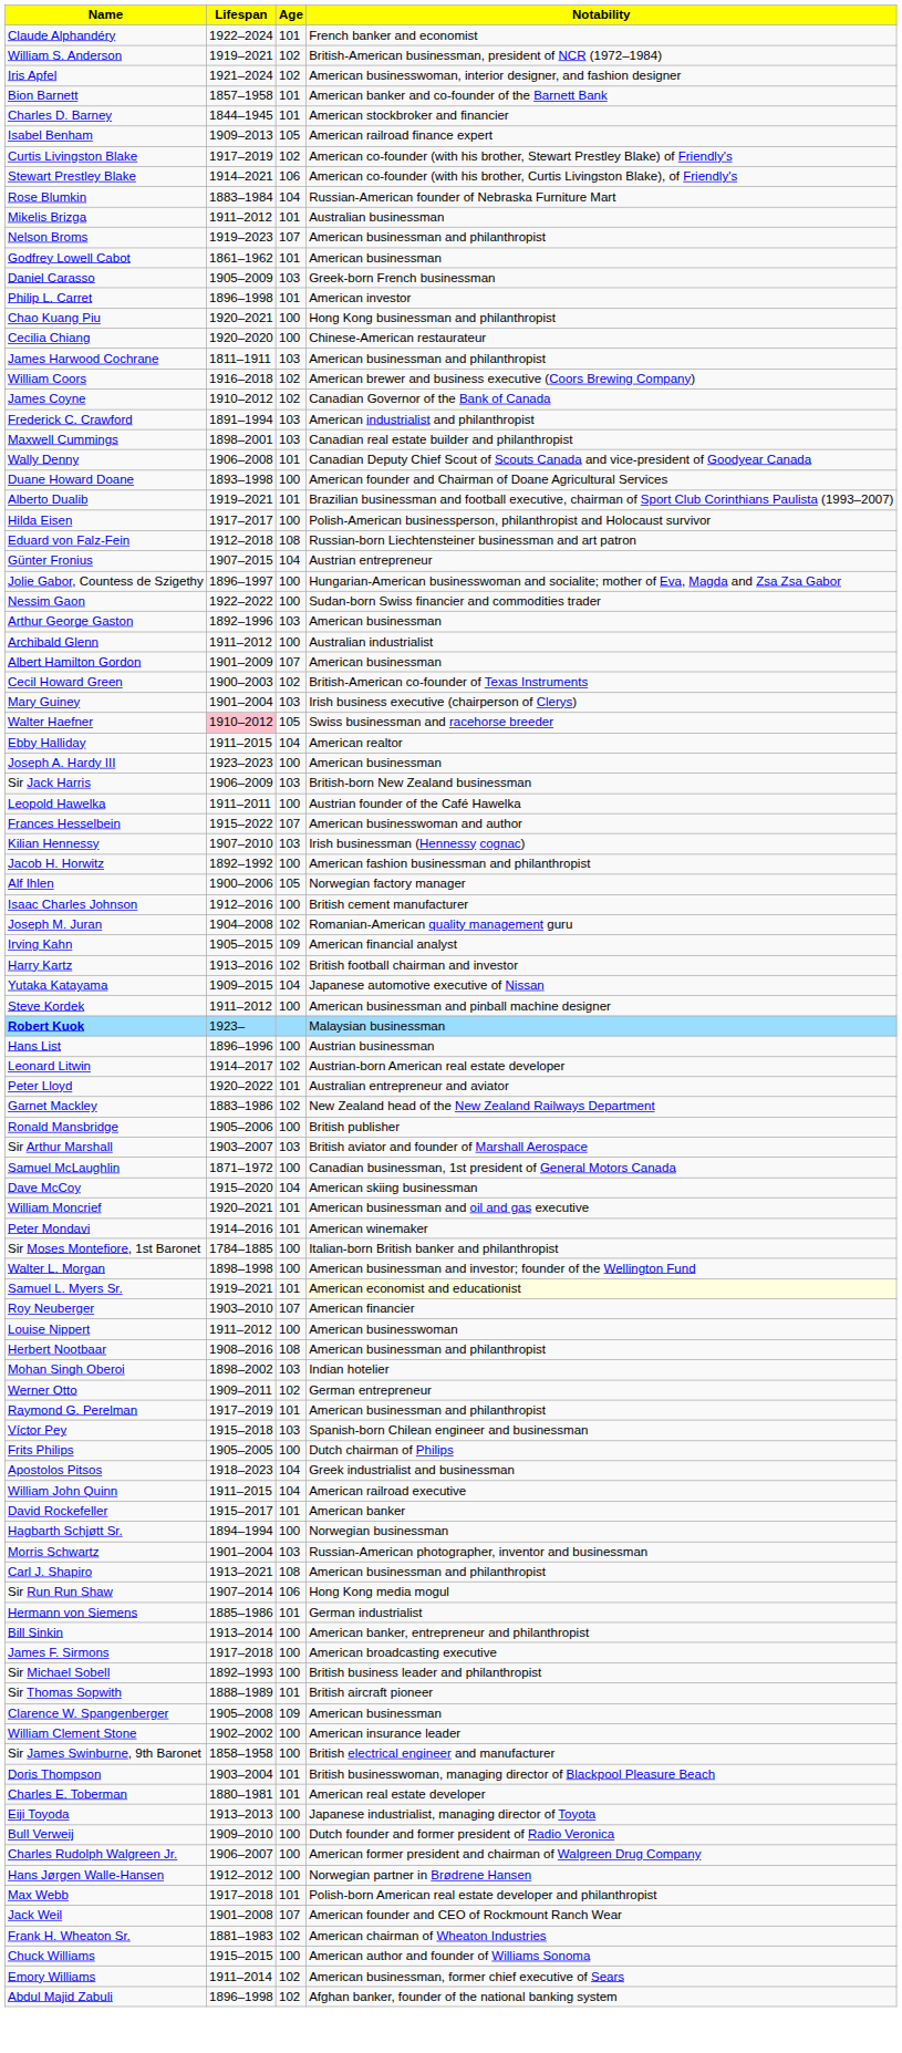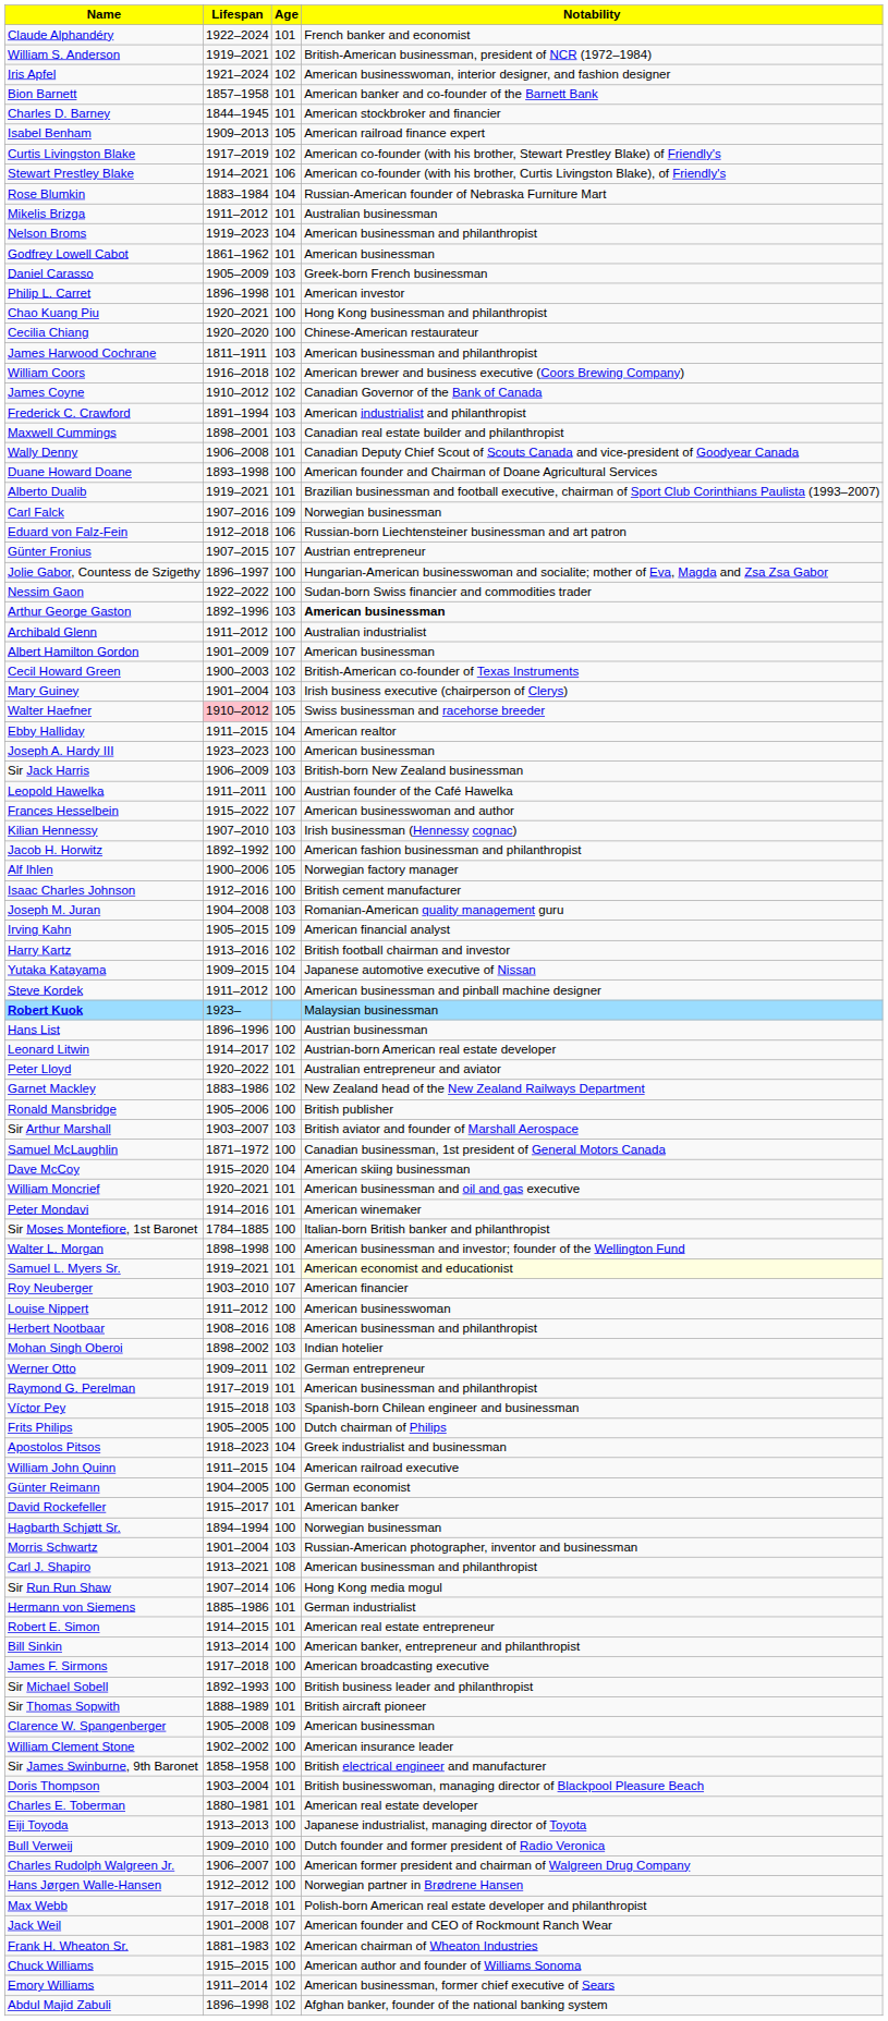 <table class="wikitable sortable">
 <tr>
 <th style="background-color:yellow;">Name</th>
 <th style="background-color:yellow;">Lifespan</th>
 <th style="background-color:yellow;">Age</th>
 <th style="background-color:yellow;">Notability</th>
 </tr>
 <tr>
 <td><a href='#'>Claude Alphandéry</a></td>
 <td>1922–2024</td>
 <td>101</td>
 <td>French banker and economist</td>
 </tr>
 <tr>
 <td><a href='#'>William S. Anderson</a></td>
 <td>1919–2021</td>
 <td>102</td>
 <td>British-American businessman, president of <a href='#'>NCR</a> (1972–1984)</td>
 </tr>
 <tr>
 <td><a href='#'>Iris Apfel</a></td>
 <td>1921–2024</td>
 <td>102</td>
 <td>American businesswoman, interior designer, and fashion designer</td>
 </tr>
 <tr>
 <td><a href='#'>Bion Barnett</a></td>
 <td>1857–1958</td>
 <td>101</td>
 <td>American banker and co-founder of the <a href='#'>Barnett Bank</a></td>
 </tr>
 <tr>
 <td><a href='#'>Charles D. Barney</a></td>
 <td>1844–1945</td>
 <td>101</td>
 <td>American stockbroker and financier</td>
 </tr>
 <tr>
 <td><a href='#'>Isabel Benham</a></td>
 <td>1909–2013</td>
 <td>105</td>
 <td>American railroad finance expert</td>
 </tr>
 <tr>
 <td><a href='#'>Curtis Livingston Blake</a></td>
 <td>1917–2019</td>
 <td>102</td>
 <td>American co-founder (with his brother, Stewart Prestley Blake) of <a href='#'>Friendly's</a></td>
 </tr>
 <tr>
 <td><a href='#'>Stewart Prestley Blake</a></td>
 <td>1914–2021</td>
 <td>106</td>
 <td>American co-founder (with his brother, Curtis Livingston Blake), of <a href='#'>Friendly's</a></td>
 </tr>
 <tr>
 <td><a href='#'>Rose Blumkin</a></td>
 <td>1883–1984</td>
 <td>104</td>
 <td>Russian-American founder of Nebraska Furniture Mart</td>
 </tr>
 <tr>
 <td><a href='#'>Mikelis Brizga</a></td>
 <td>1911–2012</td>
 <td>101</td>
 <td>Australian businessman</td>
 </tr>
 <tr>
 <td><a href='#'>Nelson Broms</a></td>
 <td>1919–2023</td>
-<td>107</td>
+<td>104</td>
 <td>American businessman and philanthropist</td>
 </tr>
 <tr>
 <td><a href='#'>Godfrey Lowell Cabot</a></td>
 <td>1861–1962</td>
 <td>101</td>
 <td>American businessman</td>
 </tr>
 <tr>
 <td><a href='#'>Daniel Carasso</a></td>
 <td>1905–2009</td>
 <td>103</td>
 <td>Greek-born French businessman</td>
 </tr>
 <tr>
 <td><a href='#'>Philip L. Carret</a></td>
 <td>1896–1998</td>
 <td>101</td>
 <td>American investor</td>
 </tr>
 <tr>
 <td><a href='#'>Chao Kuang Piu</a></td>
 <td>1920–2021</td>
 <td>100</td>
 <td>Hong Kong businessman and philanthropist</td>
 </tr>
 <tr>
 <td><a href='#'>Cecilia Chiang</a></td>
 <td>1920–2020</td>
 <td>100</td>
 <td>Chinese-American restaurateur</td>
 </tr>
 <tr>
 <td><a href='#'>James Harwood Cochrane</a></td>
 <td>1811–1911</td>
 <td>103</td>
 <td>American businessman and philanthropist</td>
 </tr>
 <tr>
 <td><a href='#'>William Coors</a></td>
 <td>1916–2018</td>
 <td>102</td>
 <td>American brewer and business executive (<a href='#'>Coors Brewing Company</a>)</td>
 </tr>
 <tr>
 <td><a href='#'>James Coyne</a></td>
 <td>1910–2012</td>
 <td>102</td>
 <td>Canadian Governor of the <a href='#'>Bank of Canada</a></td>
 </tr>
 <tr>
 <td><a href='#'>Frederick C. Crawford</a></td>
 <td>1891–1994</td>
 <td>103</td>
 <td>American <a href='#'>industrialist</a> and philanthropist</td>
 </tr>
 <tr>
 <td><a href='#'>Maxwell Cummings</a></td>
 <td>1898–2001</td>
 <td>103</td>
 <td>Canadian real estate builder and philanthropist</td>
 </tr>
 <tr>
 <td><a href='#'>Wally Denny</a></td>
 <td>1906–2008</td>
 <td>101</td>
 <td>Canadian Deputy Chief Scout of <a href='#'>Scouts Canada</a> and vice-president of <a href='#'>Goodyear Canada</a></td>
 </tr>
 <tr>
 <td><a href='#'>Duane Howard Doane</a></td>
 <td>1893–1998</td>
 <td>100</td>
 <td>American founder and Chairman of Doane Agricultural Services</td>
 </tr>
 <tr>
 <td><a href='#'>Alberto Dualib</a></td>
 <td>1919–2021</td>
 <td>101</td>
 <td>Brazilian businessman and football executive, chairman of <a href='#'>Sport Club Corinthians Paulista</a> (1993–2007)</td>
 </tr>
 <tr>
-<td><a href='#'>Hilda Eisen</a></td>
-<td>1917–2017</td>
-<td>100</td>
-<td>Polish-American businessperson, philanthropist and Holocaust survivor</td>
+<td><a href='#'>Carl Falck</a></td>
+<td>1907–2016</td>
+<td>109</td>
+<td>Norwegian businessman</td>
 </tr>
 <tr>
 <td><a href='#'>Eduard von Falz-Fein</a></td>
 <td>1912–2018</td>
-<td>108</td>
+<td>106</td>
 <td>Russian-born Liechtensteiner businessman and art patron</td>
 </tr>
 <tr>
 <td><a href='#'>Günter Fronius</a></td>
 <td>1907–2015</td>
-<td>104</td>
+<td>107</td>
 <td>Austrian entrepreneur</td>
 </tr>
 <tr>
 <td><a href='#'>Jolie Gabor</a>, Countess de Szigethy</td>
 <td>1896–1997</td>
 <td>100</td>
 <td>Hungarian-American businesswoman and socialite; mother of <a href='#'>Eva</a>, <a href='#'>Magda</a> and <a href='#'>Zsa Zsa Gabor</a></td>
 </tr>
 <tr>
 <td><a href='#'>Nessim Gaon</a></td>
 <td>1922–2022</td>
 <td>100</td>
 <td>Sudan-born Swiss financier and commodities trader</td>
 </tr>
 <tr>
 <td><a href='#'>Arthur George Gaston</a></td>
 <td>1892–1996</td>
 <td>103</td>
-<td>American businessman</td>
+<td><strong>American businessman</strong></td>
 </tr>
 <tr>
 <td><a href='#'>Archibald Glenn</a></td>
 <td>1911–2012</td>
 <td>100</td>
 <td>Australian industrialist</td>
 </tr>
 <tr>
 <td><a href='#'>Albert Hamilton Gordon</a></td>
 <td>1901–2009</td>
 <td>107</td>
 <td>American businessman</td>
 </tr>
 <tr>
 <td><a href='#'>Cecil Howard Green</a></td>
 <td>1900–2003</td>
 <td>102</td>
 <td>British-American co-founder of <a href='#'>Texas Instruments</a></td>
 </tr>
 <tr>
 <td><a href='#'>Mary Guiney</a></td>
 <td>1901–2004</td>
 <td>103</td>
 <td>Irish business executive (chairperson of <a href='#'>Clerys</a>)</td>
 </tr>
 <tr>
 <td><a href='#'>Walter Haefner</a></td>
 <td style="background: pink;">1910–2012</td>
 <td>105</td>
 <td>Swiss businessman and <a href='#'>racehorse breeder</a></td>
 </tr>
 <tr>
 <td><a href='#'>Ebby Halliday</a></td>
 <td>1911–2015</td>
 <td>104</td>
 <td>American realtor</td>
 </tr>
 <tr>
 <td><a href='#'>Joseph A. Hardy III</a></td>
 <td>1923–2023</td>
 <td>100</td>
 <td>American businessman</td>
 </tr>
 <tr>
 <td> Sir <a href='#'>Jack Harris</a></td>
 <td>1906–2009</td>
 <td>103</td>
 <td>British-born New Zealand businessman</td>
 </tr>
 <tr>
 <td><a href='#'>Leopold Hawelka</a></td>
 <td>1911–2011</td>
 <td>100</td>
 <td>Austrian founder of the Café Hawelka</td>
 </tr>
 <tr>
 <td><a href='#'>Frances Hesselbein</a></td>
 <td>1915–2022</td>
 <td>107</td>
 <td>American businesswoman and author</td>
 </tr>
 <tr>
 <td><a href='#'>Kilian Hennessy</a></td>
 <td>1907–2010</td>
 <td>103</td>
 <td>Irish businessman (<a href='#'>Hennessy</a> <a href='#'>cognac</a>)</td>
 </tr>
 <tr>
 <td><a href='#'>Jacob H. Horwitz</a></td>
 <td>1892–1992</td>
 <td>100</td>
 <td>American fashion businessman and philanthropist</td>
 </tr>
 <tr>
 <td><a href='#'>Alf Ihlen</a></td>
 <td>1900–2006</td>
 <td>105</td>
 <td>Norwegian factory manager</td>
 </tr>
 <tr>
 <td><a href='#'>Isaac Charles Johnson</a></td>
 <td>1912–2016</td>
 <td>100</td>
 <td>British cement manufacturer</td>
 </tr>
 <tr>
 <td><a href='#'>Joseph M. Juran</a></td>
 <td>1904–2008</td>
-<td>102</td>
+<td>103</td>
 <td>Romanian-American <a href='#'>quality management</a> guru</td>
 </tr>
 <tr>
 <td><a href='#'>Irving Kahn</a></td>
 <td>1905–2015</td>
 <td>109</td>
 <td>American financial analyst</td>
 </tr>
 <tr>
 <td><a href='#'>Harry Kartz</a></td>
 <td>1913–2016</td>
 <td>102</td>
 <td>British football chairman and investor</td>
 </tr>
 <tr>
 <td><a href='#'>Yutaka Katayama</a></td>
 <td>1909–2015</td>
 <td>104</td>
 <td>Japanese automotive executive of <a href='#'>Nissan</a></td>
 </tr>
 <tr>
 <td><a href='#'>Steve Kordek</a></td>
 <td>1911–2012</td>
 <td>100</td>
 <td>American businessman and pinball machine designer</td>
 </tr>
 <tr style="background-color: #9BDDFF">
 <td><strong><a href='#'>Robert Kuok</a></strong></td>
 <td>1923–</td>
 <td></td>
 <td>Malaysian businessman</td>
 </tr>
 <tr>
 <td><a href='#'>Hans List</a></td>
 <td>1896–1996</td>
 <td>100</td>
 <td>Austrian businessman</td>
 </tr>
 <tr>
 <td><a href='#'>Leonard Litwin</a></td>
 <td>1914–2017</td>
 <td>102</td>
 <td>Austrian-born American real estate developer</td>
 </tr>
 <tr>
 <td><a href='#'>Peter Lloyd</a></td>
 <td>1920–2022</td>
 <td>101</td>
 <td>Australian entrepreneur and aviator</td>
 </tr>
 <tr>
 <td><a href='#'>Garnet Mackley</a></td>
 <td>1883–1986</td>
 <td>102</td>
 <td>New Zealand head of the <a href='#'>New Zealand Railways Department</a></td>
 </tr>
 <tr>
 <td><a href='#'>Ronald Mansbridge</a></td>
 <td>1905–2006</td>
 <td>100</td>
 <td>British publisher</td>
 </tr>
 <tr>
 <td>Sir <a href='#'>Arthur Marshall</a></td>
 <td>1903–2007</td>
 <td>103</td>
 <td>British aviator and founder of <a href='#'>Marshall Aerospace</a></td>
 </tr>
 <tr>
 <td><a href='#'>Samuel McLaughlin</a></td>
 <td>1871–1972</td>
 <td>100</td>
 <td>Canadian businessman, 1st president of <a href='#'>General Motors Canada</a></td>
 </tr>
 <tr>
 <td><a href='#'>Dave McCoy</a></td>
 <td>1915–2020</td>
 <td>104</td>
 <td>American skiing businessman</td>
 </tr>
 <tr>
 <td><a href='#'>William Moncrief</a></td>
 <td>1920–2021</td>
 <td>101</td>
 <td>American businessman and <a href='#'>oil and gas</a> executive</td>
 </tr>
 <tr>
 <td><a href='#'>Peter Mondavi</a></td>
 <td>1914–2016</td>
 <td>101</td>
 <td>American winemaker</td>
 </tr>
 <tr>
 <td> Sir <a href='#'>Moses Montefiore</a>, 1st Baronet</td>
 <td>1784–1885</td>
 <td>100</td>
 <td>Italian-born British banker and philanthropist</td>
 </tr>
 <tr>
 <td><a href='#'>Walter L. Morgan</a></td>
 <td>1898–1998</td>
 <td>100</td>
 <td>American businessman and investor; founder of the <a href='#'>Wellington Fund</a></td>
 </tr>
 <tr>
 <td><a href='#'>Samuel L. Myers Sr.</a></td>
 <td>1919–2021</td>
 <td>101</td>
 <td style="background: lightyellow;">American economist and educationist</td>
 </tr>
 <tr>
 <td><a href='#'>Roy Neuberger</a></td>
 <td>1903–2010</td>
 <td>107</td>
 <td>American financier</td>
 </tr>
 <tr>
 <td><a href='#'>Louise Nippert</a></td>
 <td>1911–2012</td>
 <td>100</td>
 <td>American businesswoman</td>
 </tr>
 <tr>
 <td><a href='#'>Herbert Nootbaar</a></td>
 <td>1908–2016</td>
 <td>108</td>
 <td>American businessman and philanthropist</td>
 </tr>
 <tr>
 <td><a href='#'>Mohan Singh Oberoi</a></td>
 <td>1898–2002</td>
 <td>103</td>
 <td>Indian hotelier</td>
 </tr>
 <tr>
 <td><a href='#'>Werner Otto</a></td>
 <td>1909–2011</td>
 <td>102</td>
 <td>German entrepreneur</td>
 </tr>
 <tr>
 <td><a href='#'>Raymond G. Perelman</a></td>
 <td>1917–2019</td>
 <td>101</td>
 <td>American businessman and philanthropist</td>
 </tr>
 <tr>
 <td><a href='#'>Víctor Pey</a></td>
 <td>1915–2018</td>
 <td>103</td>
 <td>Spanish-born Chilean engineer and businessman</td>
 </tr>
 <tr>
 <td><a href='#'>Frits Philips</a></td>
 <td>1905–2005</td>
 <td>100</td>
 <td>Dutch chairman of <a href='#'>Philips</a></td>
 </tr>
 <tr>
 <td><a href='#'>Apostolos Pitsos</a></td>
 <td>1918–2023</td>
 <td>104</td>
 <td>Greek industrialist and businessman</td>
 </tr>
 <tr>
 <td><a href='#'>William John Quinn</a></td>
 <td>1911–2015</td>
 <td>104</td>
 <td>American railroad executive</td>
 </tr>
 <tr>
+<td><a href='#'>Günter Reimann</a></td>
+<td>1904–2005</td>
+<td>100</td>
+<td>German economist</td>
+</tr>
+<tr>
 <td><a href='#'>David Rockefeller</a></td>
 <td>1915–2017</td>
 <td>101</td>
 <td>American banker</td>
 </tr>
 <tr>
 <td><a href='#'>Hagbarth Schjøtt Sr.</a></td>
 <td>1894–1994</td>
 <td>100</td>
 <td>Norwegian businessman</td>
 </tr>
 <tr>
 <td><a href='#'>Morris Schwartz</a></td>
 <td>1901–2004</td>
 <td>103</td>
 <td>Russian-American photographer, inventor and businessman</td>
 </tr>
 <tr>
 <td><a href='#'>Carl J. Shapiro</a></td>
 <td>1913–2021</td>
 <td>108</td>
 <td>American businessman and philanthropist</td>
 </tr>
 <tr>
 <td>Sir <a href='#'>Run Run Shaw</a></td>
 <td>1907–2014</td>
 <td>106</td>
 <td>Hong Kong media mogul</td>
 </tr>
 <tr>
 <td><a href='#'>Hermann von Siemens</a></td>
 <td>1885–1986</td>
 <td>101</td>
 <td>German industrialist</td>
+</tr>
+<tr>
+<td><a href='#'>Robert E. Simon</a></td>
+<td>1914–2015</td>
+<td>101</td>
+<td>American real estate entrepreneur</td>
 </tr>
 <tr>
 <td><a href='#'>Bill Sinkin</a></td>
 <td>1913–2014</td>
 <td>100</td>
 <td>American banker, entrepreneur and philanthropist</td>
 </tr>
 <tr>
 <td><a href='#'>James F. Sirmons</a></td>
 <td>1917–2018</td>
 <td>100</td>
 <td>American broadcasting executive</td>
 </tr>
 <tr>
 <td>Sir <a href='#'>Michael Sobell</a></td>
 <td>1892–1993</td>
 <td>100</td>
 <td>British business leader and philanthropist</td>
 </tr>
 <tr>
 <td>Sir <a href='#'>Thomas Sopwith</a></td>
 <td>1888–1989</td>
 <td>101</td>
 <td>British aircraft pioneer</td>
 </tr>
 <tr>
 <td> <a href='#'>Clarence W. Spangenberger</a></td>
 <td>1905–2008</td>
 <td>109</td>
 <td>American businessman</td>
 </tr>
 <tr>
 <td><a href='#'>William Clement Stone</a></td>
 <td>1902–2002</td>
 <td>100</td>
 <td>American insurance leader</td>
 </tr>
 <tr>
 <td>Sir <a href='#'>James Swinburne</a>, 9th Baronet</td>
 <td>1858–1958</td>
 <td>100</td>
 <td>British <a href='#'>electrical engineer</a> and manufacturer</td>
 </tr>
 <tr>
 <td><a href='#'>Doris Thompson</a></td>
 <td>1903–2004</td>
 <td>101</td>
 <td>British businesswoman, managing director of <a href='#'>Blackpool Pleasure Beach</a></td>
 </tr>
 <tr>
 <td><a href='#'>Charles E. Toberman</a></td>
 <td>1880–1981</td>
 <td>101</td>
 <td>American real estate developer</td>
 </tr>
 <tr>
 <td><a href='#'>Eiji Toyoda</a></td>
 <td>1913–2013</td>
 <td>100</td>
 <td>Japanese industrialist, managing director of <a href='#'>Toyota</a></td>
 </tr>
 <tr>
 <td><a href='#'>Bull Verweij</a></td>
 <td>1909–2010</td>
 <td>100</td>
 <td>Dutch founder and former president of <a href='#'>Radio Veronica</a></td>
 </tr>
 <tr>
 <td><a href='#'>Charles Rudolph Walgreen Jr.</a></td>
 <td>1906–2007</td>
 <td>100</td>
 <td>American former president and chairman of <a href='#'>Walgreen Drug Company</a></td>
 </tr>
 <tr>
 <td><a href='#'>Hans Jørgen Walle-Hansen</a></td>
 <td>1912–2012</td>
 <td>100</td>
 <td>Norwegian partner in <a href='#'>Brødrene Hansen</a></td>
 </tr>
 <tr>
 <td><a href='#'>Max Webb</a></td>
 <td>1917–2018</td>
 <td>101</td>
 <td>Polish-born American real estate developer and philanthropist</td>
 </tr>
 <tr>
 <td><a href='#'>Jack Weil</a></td>
 <td>1901–2008</td>
 <td>107</td>
 <td>American founder and CEO of Rockmount Ranch Wear</td>
 </tr>
 <tr>
 <td><a href='#'>Frank H. Wheaton Sr.</a></td>
 <td>1881–1983</td>
 <td>102</td>
 <td>American chairman of <a href='#'>Wheaton Industries</a></td>
 </tr>
 <tr>
 <td><a href='#'>Chuck Williams</a></td>
 <td>1915–2015</td>
 <td>100</td>
 <td>American author and founder of <a href='#'>Williams Sonoma</a></td>
 </tr>
 <tr>
 <td><a href='#'>Emory Williams</a></td>
 <td>1911–2014</td>
 <td>102</td>
 <td>American businessman, former chief executive of <a href='#'>Sears</a></td>
 </tr>
 <tr>
 <td><a href='#'>Abdul Majid Zabuli</a></td>
 <td>1896–1998</td>
 <td>102</td>
 <td>Afghan banker, founder of the national banking system</td>
 </tr>
 </table>
